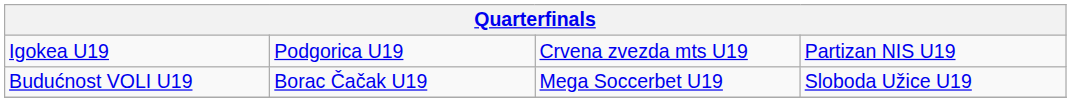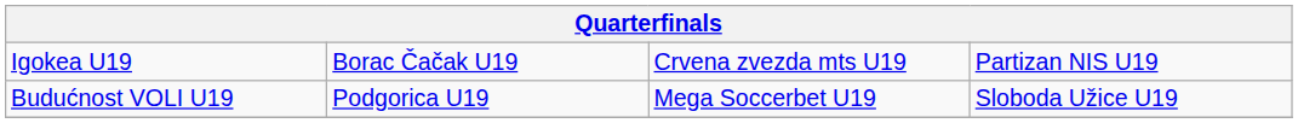 <table class="wikitable" style="white-space: nowrap;">
 <tr>
 <th colspan=4><a href='#'>Quarterfinals</a></th>
 </tr>
 <tr>
 <td width=210> <a href='#'>Igokea U19</a></td>
-<td width=210> <a href='#'>Podgorica U19</a></td>
+<td width=210> <a href='#'>Borac Čačak U19</a></td>
 <td width=210> <a href='#'>Crvena zvezda mts U19</a></td>
 <td width=210> <a href='#'>Partizan NIS U19</a></td>
 </tr>
 <tr>
 <td width=210> <a href='#'>Budućnost VOLI U19</a></td>
-<td width=210> <a href='#'>Borac Čačak U19</a></td>
+<td width=210> <a href='#'>Podgorica U19</a></td>
 <td width=210> <a href='#'>Mega Soccerbet U19</a></td>
 <td width=210> <a href='#'>Sloboda Užice U19</a></td>
 </tr>
 <tr>
 </tr>
 </table>
